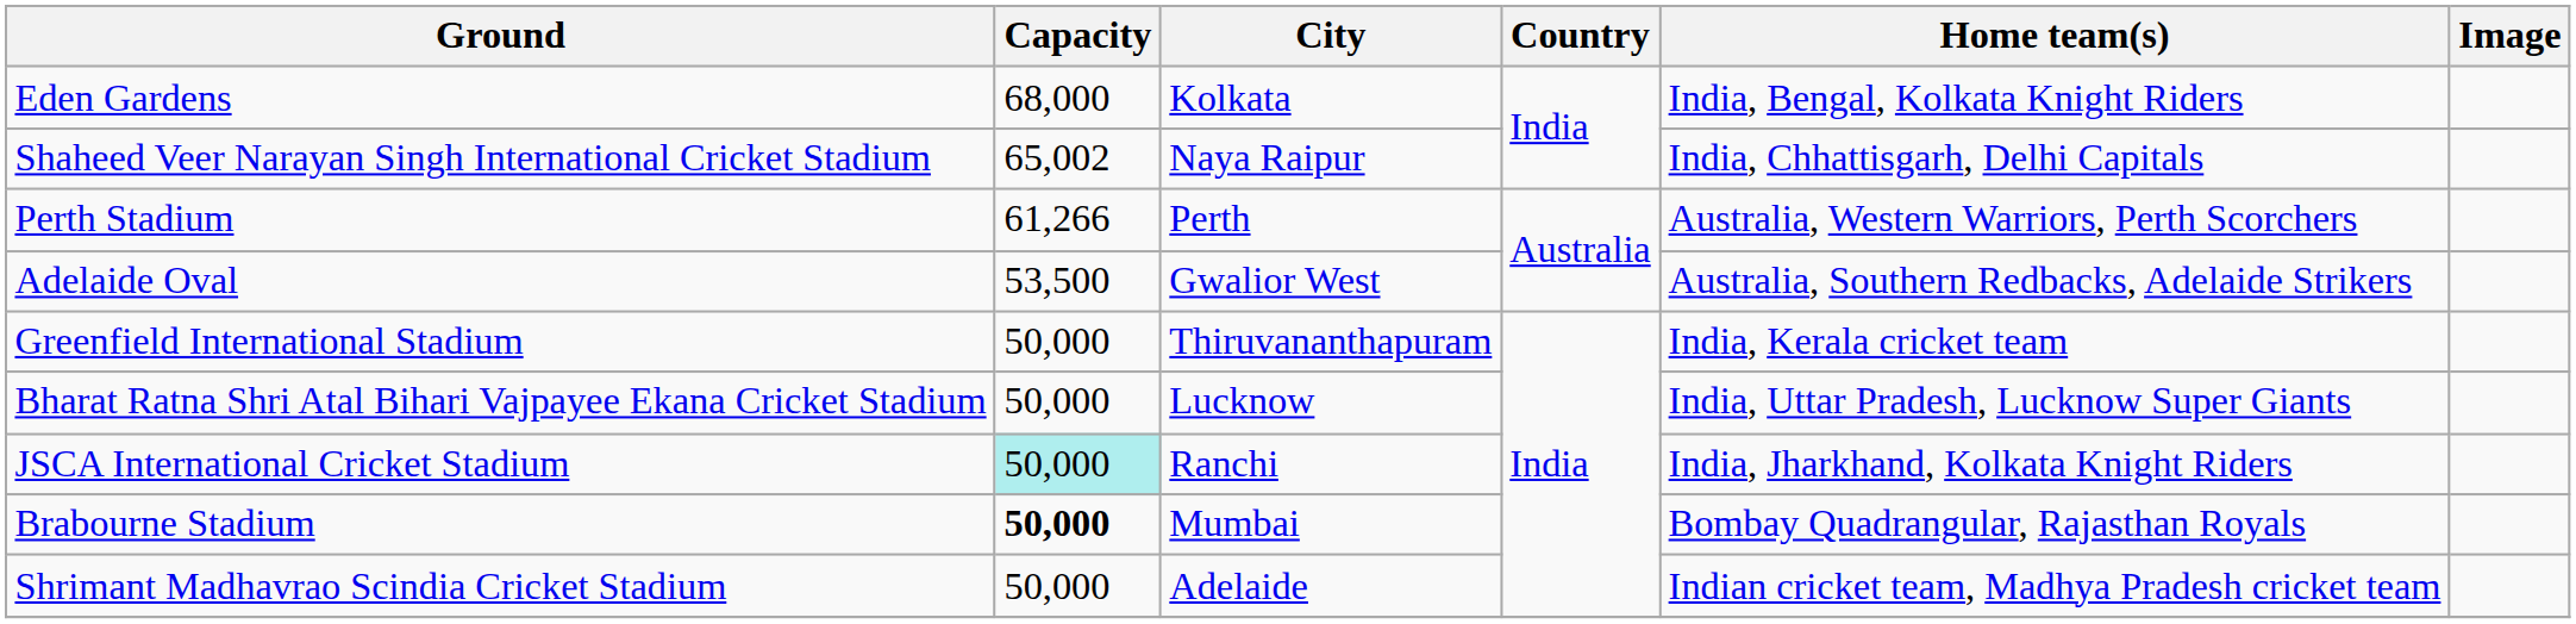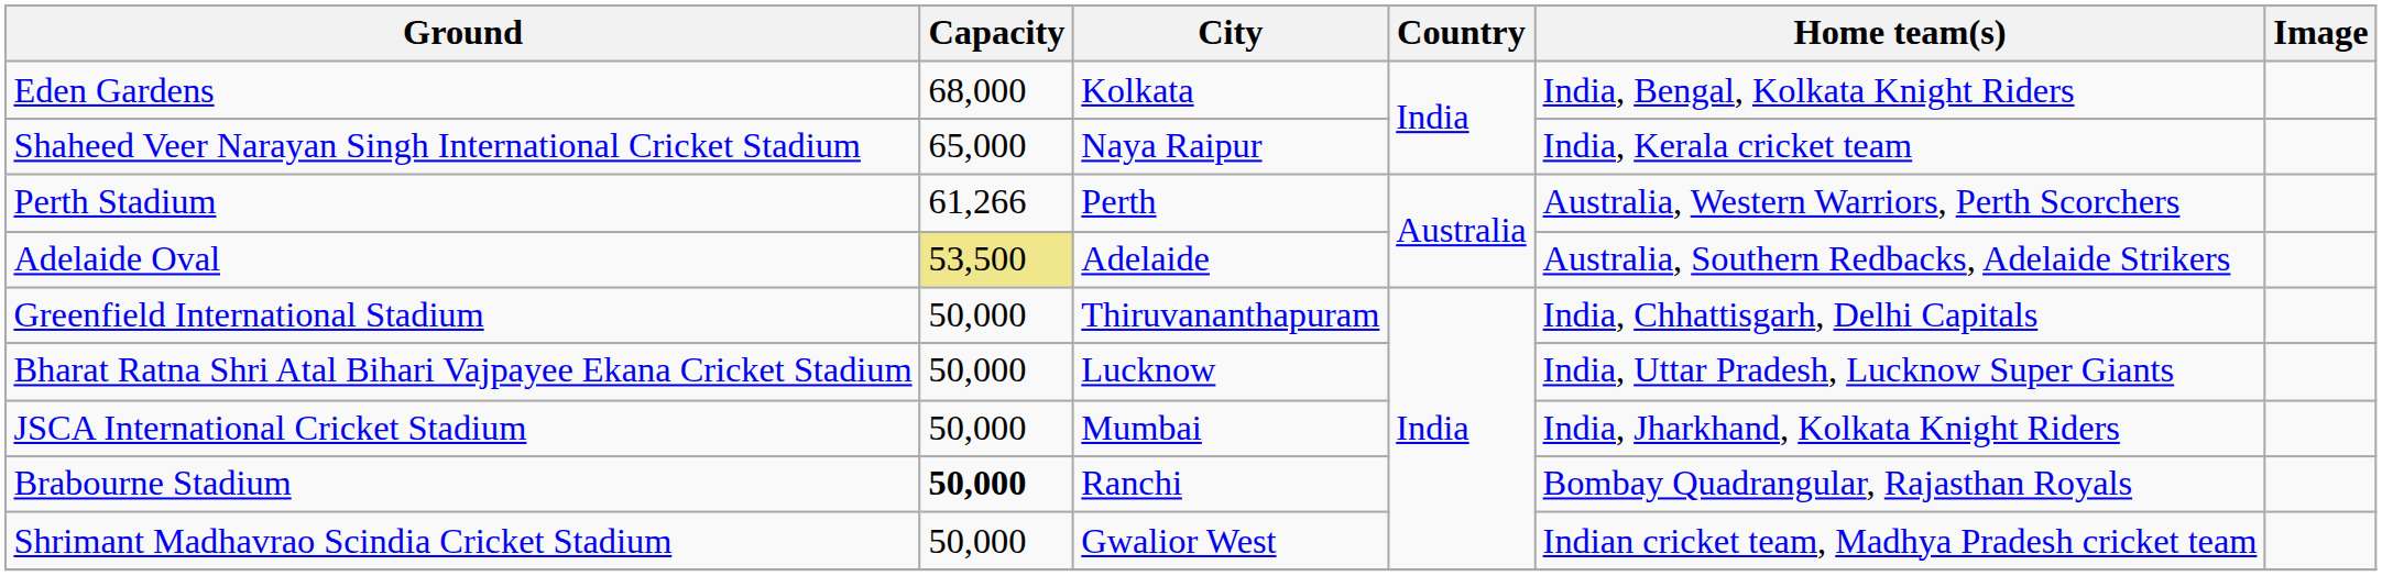 <table class="wikitable sortable">
 <tr>
 <th>Ground</th>
 <th>Capacity</th>
 <th>City</th>
 <th>Country</th>
 <th>Home team(s)</th>
 <th class=unsortable>Image</th>
 </tr>
 <tr>
 <td><a href='#'>Eden Gardens</a></td>
 <td>68,000</td>
 <td><a href='#'>Kolkata</a></td>
 <td rowspan="2"> <a href='#'>India</a></td>
 <td><a href='#'>India</a>, <a href='#'>Bengal</a>, <a href='#'>Kolkata Knight Riders</a></td>
 <td></td>
 </tr>
 <tr>
 <td><a href='#'>Shaheed Veer Narayan Singh International Cricket Stadium</a></td>
-<td>65,002</td>
+<td>65,000</td>
 <td><a href='#'>Naya Raipur</a></td>
-<td><a href='#'>India</a>, <a href='#'>Chhattisgarh</a>, <a href='#'>Delhi Capitals</a></td>
+<td><a href='#'>India</a>, <a href='#'>Kerala cricket team</a></td>
 <td></td>
 </tr>
 <tr>
 <td><a href='#'>Perth Stadium</a></td>
 <td>61,266</td>
 <td><a href='#'>Perth</a></td>
 <td rowspan="2"> <a href='#'>Australia</a></td>
 <td><a href='#'>Australia</a>, <a href='#'>Western Warriors</a>, <a href='#'>Perth Scorchers</a></td>
 <td></td>
 </tr>
 <tr>
 <td><a href='#'>Adelaide Oval</a></td>
-<td>53,500</td>
-<td><a href='#'>Gwalior West</a></td>
+<td style="background: khaki;">53,500</td>
+<td><a href='#'>Adelaide</a></td>
 <td><a href='#'>Australia</a>, <a href='#'>Southern Redbacks</a>, <a href='#'>Adelaide Strikers</a></td>
 <td></td>
 </tr>
 <tr>
 <td><a href='#'>Greenfield International Stadium</a></td>
 <td>50,000</td>
 <td><a href='#'>Thiruvananthapuram</a></td>
 <td rowspan="5"> <a href='#'>India</a></td>
-<td><a href='#'>India</a>, <a href='#'>Kerala cricket team</a></td>
+<td><a href='#'>India</a>, <a href='#'>Chhattisgarh</a>, <a href='#'>Delhi Capitals</a></td>
 <td></td>
 </tr>
 <tr>
 <td><a href='#'>Bharat Ratna Shri Atal Bihari Vajpayee Ekana Cricket Stadium</a></td>
 <td>50,000</td>
 <td><a href='#'>Lucknow</a></td>
 <td><a href='#'>India</a>, <a href='#'>Uttar Pradesh</a>, <a href='#'>Lucknow Super Giants</a></td>
 <td></td>
 </tr>
 <tr>
 <td><a href='#'>JSCA International Cricket Stadium</a></td>
-<td style="background: paleturquoise;">50,000</td>
-<td><a href='#'>Ranchi</a></td>
+<td>50,000</td>
+<td><a href='#'>Mumbai</a></td>
 <td><a href='#'>India</a>, <a href='#'>Jharkhand</a>, <a href='#'>Kolkata Knight Riders</a></td>
 <td></td>
 </tr>
 <tr>
 <td><a href='#'>Brabourne Stadium</a></td>
 <td><strong>50,000</strong></td>
-<td><a href='#'>Mumbai</a></td>
+<td><a href='#'>Ranchi</a></td>
 <td><a href='#'>Bombay Quadrangular</a>, <a href='#'>Rajasthan Royals</a></td>
 <td></td>
 </tr>
 <tr>
 <td><a href='#'>Shrimant Madhavrao Scindia Cricket Stadium</a></td>
 <td>50,000</td>
-<td><a href='#'>Adelaide</a></td>
+<td><a href='#'>Gwalior West</a></td>
 <td><a href='#'>Indian cricket team</a>, <a href='#'>Madhya Pradesh cricket team</a></td>
 <td></td>
 </tr>
 <tr>
 </tr>
 </table>
